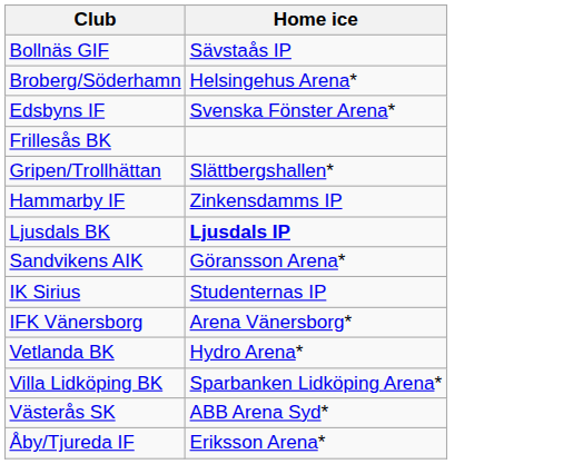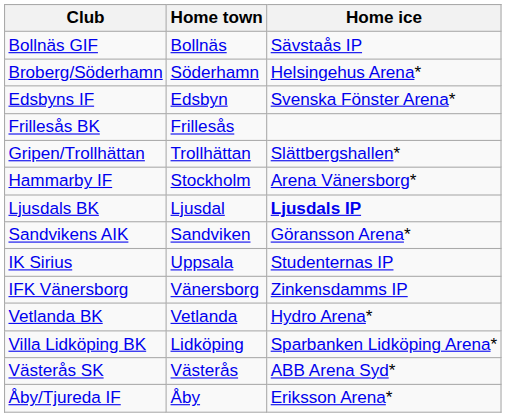 <table class="wikitable sortable" style="text-align: left;">
 <tr>
 <th>Club</th>
+<th>Home town</th>
 <th>Home ice</th>
 </tr>
 <tr>
 <td><a href='#'>Bollnäs GIF</a></td>
+<td><a href='#'>Bollnäs</a></td>
 <td><a href='#'>Sävstaås IP</a></td>
 </tr>
 <tr>
 <td><a href='#'>Broberg/Söderhamn</a></td>
+<td><a href='#'>Söderhamn</a></td>
 <td><a href='#'>Helsingehus Arena</a>*</td>
 </tr>
 <tr>
 <td><a href='#'>Edsbyns IF</a></td>
+<td><a href='#'>Edsbyn</a></td>
 <td><a href='#'>Svenska Fönster Arena</a>*</td>
 </tr>
 <tr>
 <td><a href='#'>Frillesås BK</a></td>
+<td><a href='#'>Frillesås</a></td>
 <td></td>
 </tr>
 <tr>
 <td><a href='#'>Gripen/Trollhättan</a></td>
+<td><a href='#'>Trollhättan</a></td>
 <td><a href='#'>Slättbergshallen</a>*</td>
 </tr>
 <tr>
 <td><a href='#'>Hammarby IF</a></td>
-<td><a href='#'>Zinkensdamms IP</a></td>
+<td><a href='#'>Stockholm</a></td>
+<td><a href='#'>Arena Vänersborg</a>*</td>
 </tr>
 <tr>
 <td><a href='#'>Ljusdals BK</a></td>
+<td><a href='#'>Ljusdal</a></td>
 <td><strong><a href='#'>Ljusdals IP</a></strong></td>
 </tr>
 <tr>
 <td><a href='#'>Sandvikens AIK</a></td>
+<td><a href='#'>Sandviken</a></td>
 <td><a href='#'>Göransson Arena</a>*</td>
 </tr>
 <tr>
 <td><a href='#'>IK Sirius</a></td>
+<td><a href='#'>Uppsala</a></td>
 <td><a href='#'>Studenternas IP</a></td>
 </tr>
 <tr>
 <td><a href='#'>IFK Vänersborg</a></td>
-<td><a href='#'>Arena Vänersborg</a>*</td>
+<td><a href='#'>Vänersborg</a></td>
+<td><a href='#'>Zinkensdamms IP</a></td>
 </tr>
 <tr>
 <td><a href='#'>Vetlanda BK</a></td>
+<td><a href='#'>Vetlanda</a></td>
 <td><a href='#'>Hydro Arena</a>*</td>
 </tr>
 <tr>
 <td><a href='#'>Villa Lidköping BK</a></td>
+<td><a href='#'>Lidköping</a></td>
 <td><a href='#'>Sparbanken Lidköping Arena</a>*</td>
 </tr>
 <tr>
 <td><a href='#'>Västerås SK</a></td>
+<td><a href='#'>Västerås</a></td>
 <td><a href='#'>ABB Arena Syd</a>*</td>
 </tr>
 <tr>
 <td><a href='#'>Åby/Tjureda IF</a></td>
+<td><a href='#'>Åby</a></td>
 <td><a href='#'>Eriksson Arena</a>*</td>
 </tr>
 </table>
